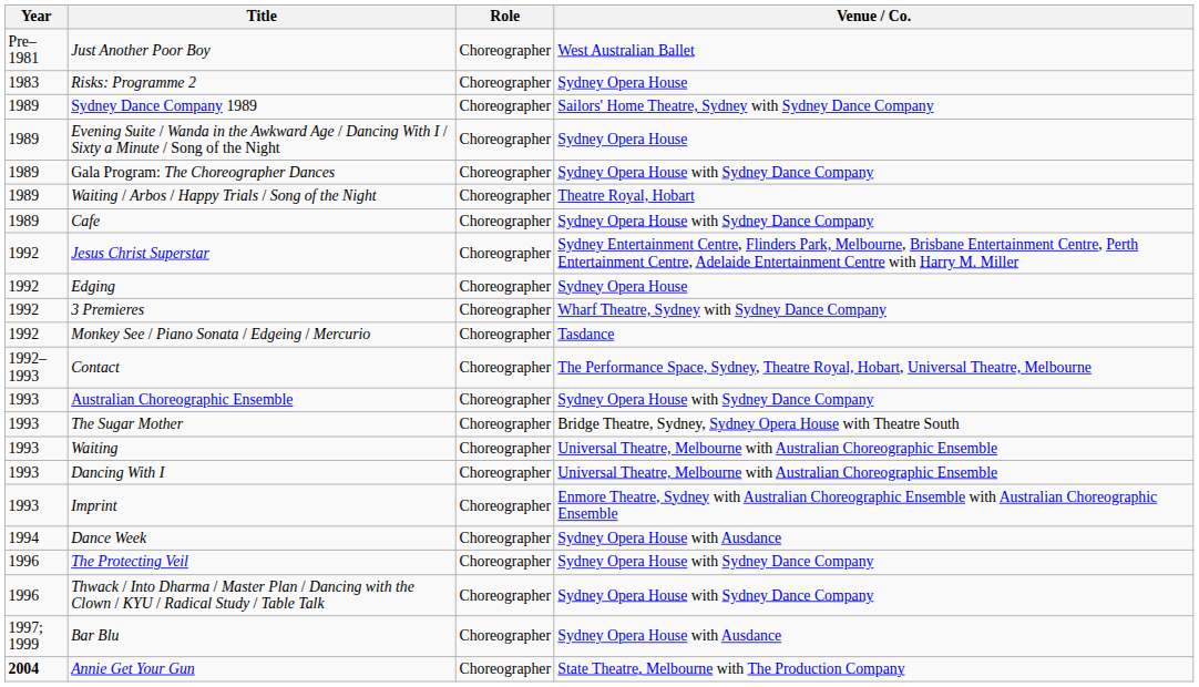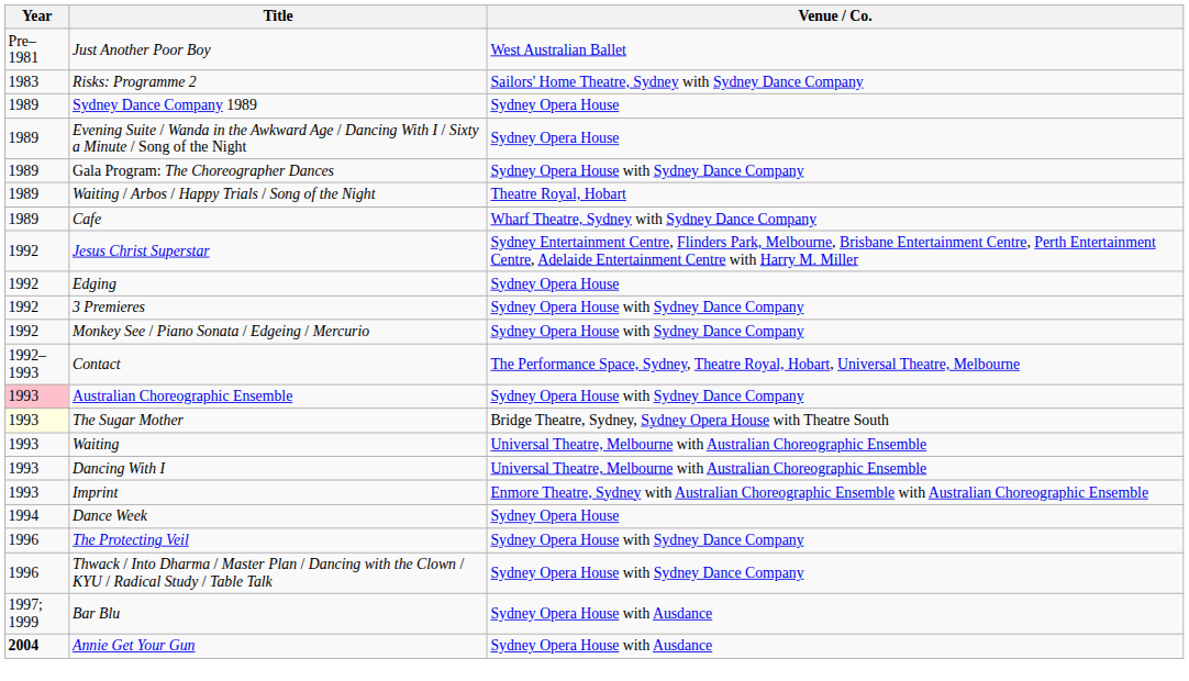 <table class="wikitable">
 <tr>
 <th>Year</th>
 <th>Title</th>
-<th>Role</th>
 <th>Venue / Co.</th>
 </tr>
 <tr>
 <td>Pre–1981</td>
 <td><em>Just Another Poor Boy</em></td>
-<td>Choreographer</td>
 <td><a href='#'>West Australian Ballet</a></td>
 </tr>
 <tr>
 <td>1983</td>
 <td><em>Risks: Programme 2</em></td>
-<td>Choreographer</td>
+<td><a href='#'>Sailors' Home Theatre, Sydney</a> with <a href='#'>Sydney Dance Company</a></td>
+</tr>
+<tr>
+<td>1989</td>
+<td><a href='#'>Sydney Dance Company</a> 1989</td>
 <td><a href='#'>Sydney Opera House</a></td>
 </tr>
 <tr>
 <td>1989</td>
-<td><a href='#'>Sydney Dance Company</a> 1989</td>
-<td>Choreographer</td>
-<td><a href='#'>Sailors' Home Theatre, Sydney</a> with <a href='#'>Sydney Dance Company</a></td>
-</tr>
-<tr>
-<td>1989</td>
 <td><em>Evening Suite</em> / <em>Wanda in the Awkward Age</em> / <em>Dancing With I</em> / <em>Sixty a Minute</em> / Song of the Night</td>
-<td>Choreographer</td>
 <td><a href='#'>Sydney Opera House</a></td>
 </tr>
 <tr>
 <td>1989</td>
 <td>Gala Program: <em>The Choreographer Dances</em></td>
-<td>Choreographer</td>
 <td><a href='#'>Sydney Opera House</a> with <a href='#'>Sydney Dance Company</a></td>
 </tr>
 <tr>
 <td>1989</td>
 <td><em>Waiting</em> / <em>Arbos</em> / <em>Happy Trials</em> / <em>Song of the Night</em></td>
-<td>Choreographer</td>
 <td><a href='#'>Theatre Royal, Hobart</a></td>
 </tr>
 <tr>
 <td>1989</td>
 <td><em>Cafe</em></td>
-<td>Choreographer</td>
-<td><a href='#'>Sydney Opera House</a> with <a href='#'>Sydney Dance Company</a></td>
+<td><a href='#'>Wharf Theatre, Sydney</a> with <a href='#'>Sydney Dance Company</a></td>
 </tr>
 <tr>
 <td>1992</td>
 <td><em><a href='#'>Jesus Christ Superstar</a></em></td>
-<td>Choreographer</td>
 <td><a href='#'>Sydney Entertainment Centre</a>, <a href='#'>Flinders Park, Melbourne</a>, <a href='#'>Brisbane Entertainment Centre</a>, <a href='#'>Perth Entertainment Centre</a>, <a href='#'>Adelaide Entertainment Centre</a> with <a href='#'>Harry M. Miller</a></td>
 </tr>
 <tr>
 <td>1992</td>
 <td><em>Edging</em></td>
-<td>Choreographer</td>
 <td><a href='#'>Sydney Opera House</a></td>
 </tr>
 <tr>
 <td>1992</td>
 <td><em>3 Premieres</em></td>
-<td>Choreographer</td>
-<td><a href='#'>Wharf Theatre, Sydney</a> with <a href='#'>Sydney Dance Company</a></td>
+<td><a href='#'>Sydney Opera House</a> with <a href='#'>Sydney Dance Company</a></td>
 </tr>
 <tr>
 <td>1992</td>
 <td><em>Monkey See</em> / <em>Piano Sonata</em> / <em>Edgeing</em> / <em>Mercurio</em></td>
-<td>Choreographer</td>
-<td><a href='#'>Tasdance</a></td>
+<td><a href='#'>Sydney Opera House</a> with <a href='#'>Sydney Dance Company</a></td>
 </tr>
 <tr>
 <td>1992–1993</td>
 <td><em>Contact</em></td>
-<td>Choreographer</td>
 <td><a href='#'>The Performance Space, Sydney</a>, <a href='#'>Theatre Royal, Hobart</a>, <a href='#'>Universal Theatre, Melbourne</a></td>
 </tr>
 <tr>
-<td>1993</td>
+<td style="background: pink;">1993</td>
 <td><a href='#'>Australian Choreographic Ensemble</a></td>
-<td>Choreographer</td>
 <td><a href='#'>Sydney Opera House</a> with <a href='#'>Sydney Dance Company</a></td>
 </tr>
 <tr>
-<td>1993</td>
+<td style="background: lightyellow;">1993</td>
 <td><em>The Sugar Mother</em></td>
-<td>Choreographer</td>
 <td>Bridge Theatre, Sydney, <a href='#'>Sydney Opera House</a> with Theatre South</td>
 </tr>
 <tr>
 <td>1993</td>
 <td><em>Waiting</em></td>
-<td>Choreographer</td>
 <td><a href='#'>Universal Theatre, Melbourne</a> with <a href='#'>Australian Choreographic Ensemble</a></td>
 </tr>
 <tr>
 <td>1993</td>
 <td><em>Dancing With I</em></td>
-<td>Choreographer</td>
 <td><a href='#'>Universal Theatre, Melbourne</a> with <a href='#'>Australian Choreographic Ensemble</a></td>
 </tr>
 <tr>
 <td>1993</td>
 <td><em>Imprint</em></td>
-<td>Choreographer</td>
 <td><a href='#'>Enmore Theatre, Sydney</a> with <a href='#'>Australian Choreographic Ensemble</a> with <a href='#'>Australian Choreographic Ensemble</a></td>
 </tr>
 <tr>
 <td>1994</td>
 <td><em>Dance Week</em></td>
-<td>Choreographer</td>
-<td><a href='#'>Sydney Opera House</a> with <a href='#'>Ausdance</a></td>
+<td><a href='#'>Sydney Opera House</a></td>
 </tr>
 <tr>
 <td>1996</td>
 <td><em><a href='#'>The Protecting Veil</a></em></td>
-<td>Choreographer</td>
 <td><a href='#'>Sydney Opera House</a> with <a href='#'>Sydney Dance Company</a></td>
 </tr>
 <tr>
 <td>1996</td>
 <td><em>Thwack</em> / <em>Into Dharma</em> / <em>Master Plan</em> / <em>Dancing with the Clown</em> / <em>KYU</em> / <em>Radical Study</em> / <em>Table Talk</em></td>
-<td>Choreographer</td>
 <td><a href='#'>Sydney Opera House</a> with <a href='#'>Sydney Dance Company</a></td>
 </tr>
 <tr>
 <td>1997; 1999</td>
 <td><em>Bar Blu</em></td>
-<td>Choreographer</td>
 <td><a href='#'>Sydney Opera House</a> with <a href='#'>Ausdance</a></td>
 </tr>
 <tr>
 <td><strong>2004</strong></td>
 <td><em><a href='#'>Annie Get Your Gun</a></em></td>
-<td>Choreographer</td>
-<td><a href='#'>State Theatre, Melbourne</a> with <a href='#'>The Production Company</a></td>
+<td><a href='#'>Sydney Opera House</a> with <a href='#'>Ausdance</a></td>
 </tr>
 </table>
